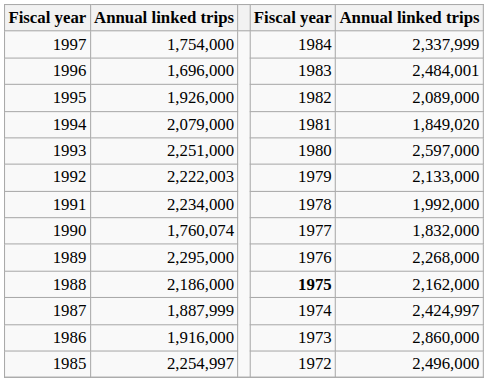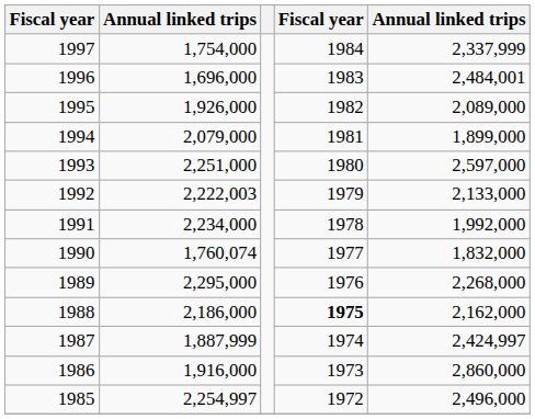 <table class="wikitable">
 <tr>
 <th>Fiscal year</th>
 <th>Annual linked trips</th>
 <th></th>
 <th>Fiscal year</th>
 <th>Annual linked trips</th>
 </tr>
 <tr>
 <td align=right>1997</td>
 <td align=right>1,754,000</td>
 <td rowspan=13> </td>
 <td align=right>1984</td>
 <td align=right>2,337,999</td>
 </tr>
 <tr>
 <td align=right>1996</td>
 <td align=right>1,696,000</td>
 <td align=right>1983</td>
 <td align=right>2,484,001</td>
 </tr>
 <tr>
 <td align=right>1995</td>
 <td align=right>1,926,000</td>
 <td align=right>1982</td>
 <td align=right>2,089,000</td>
 </tr>
 <tr>
 <td align=right>1994</td>
 <td align=right>2,079,000</td>
 <td align=right>1981</td>
-<td align=right>1,849,020</td>
+<td align=right>1,899,000</td>
 </tr>
 <tr>
 <td align=right>1993</td>
 <td align=right>2,251,000</td>
 <td align=right>1980</td>
 <td align=right>2,597,000</td>
 </tr>
 <tr>
 <td align=right>1992</td>
 <td align=right>2,222,003</td>
 <td align=right>1979</td>
 <td align=right>2,133,000</td>
 </tr>
 <tr>
 <td align=right>1991</td>
 <td align=right>2,234,000</td>
 <td align=right>1978</td>
 <td align=right>1,992,000</td>
 </tr>
 <tr>
 <td align=right>1990</td>
 <td align=right>1,760,074</td>
 <td align=right>1977</td>
 <td align=right>1,832,000</td>
 </tr>
 <tr>
 <td align=right>1989</td>
 <td align=right>2,295,000</td>
 <td align=right>1976</td>
 <td align=right>2,268,000</td>
 </tr>
 <tr>
 <td align=right>1988</td>
 <td align=right>2,186,000</td>
 <td align=right><strong>1975</strong></td>
 <td align=right>2,162,000</td>
 </tr>
 <tr>
 <td align=right>1987</td>
 <td align=right>1,887,999</td>
 <td align=right>1974</td>
 <td align=right>2,424,997</td>
 </tr>
 <tr>
 <td align=right>1986</td>
 <td align=right>1,916,000</td>
 <td align=right>1973</td>
 <td align=right>2,860,000</td>
 </tr>
 <tr>
 <td align=right>1985</td>
 <td align=right>2,254,997</td>
 <td align=right>1972</td>
 <td align=right>2,496,000</td>
 </tr>
 <tr>
 </tr>
 </table>
